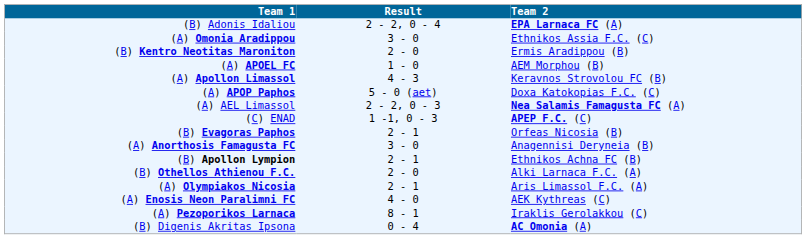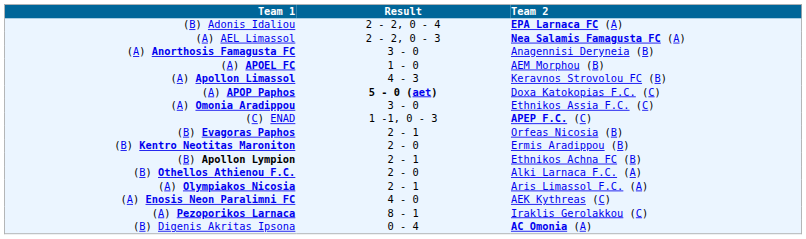 <table cellspacing="0" style="background: #EBF5FF; border: 1px #aaa solid; border-collapse: collapse; font-size: 95%;" width=60%>
 <tr bgcolor=#006699 style="color:white;">
 <th width=30% align="right">Team 1</th>
 <th width=22% align="center">Result</th>
 <th width=30% align="left">Team 2</th>
 </tr>
 <tr>
 <td align=right>(<a href='#'>B</a>) <a href='#'>Adonis Idaliou</a></td>
 <td align=center>2 - 2, 0 - 4</td>
 <td align=left><strong><a href='#'>EPA Larnaca FC</a></strong> (<a href='#'>A</a>)</td>
 </tr>
 <tr>
-<td align=right>(<a href='#'>A</a>) <strong><a href='#'>Omonia Aradippou</a></strong></td>
-<td align=center>3 - 0</td>
-<td align=left><a href='#'>Ethnikos Assia F.C.</a> (<a href='#'>C</a>)</td>
+<td align=right>(<a href='#'>A</a>) <a href='#'>AEL Limassol</a></td>
+<td align=center>2 - 2, 0 - 3</td>
+<td align=left><strong><a href='#'>Nea Salamis Famagusta FC</a></strong> (<a href='#'>A</a>)</td>
 </tr>
 <tr>
-<td align=right>(<a href='#'>B</a>) <strong><a href='#'>Kentro Neotitas Maroniton</a></strong></td>
-<td align=center>2 - 0</td>
-<td align=left><a href='#'>Ermis Aradippou</a> (<a href='#'>B</a>)</td>
+<td align=right>(<a href='#'>A</a>) <strong><a href='#'>Anorthosis Famagusta FC</a></strong></td>
+<td align=center>3 - 0</td>
+<td align=left><a href='#'>Anagennisi Deryneia</a> (<a href='#'>B</a>)</td>
 </tr>
 <tr>
 <td align=right>(<a href='#'>A</a>) <strong><a href='#'>APOEL FC</a></strong></td>
 <td align=center>1 - 0</td>
 <td align=left><a href='#'>AEM Morphou</a> (<a href='#'>B</a>)</td>
 </tr>
 <tr>
 <td align=right>(<a href='#'>A</a>) <strong><a href='#'>Apollon Limassol</a></strong></td>
 <td align=center>4 - 3</td>
 <td align=left><a href='#'>Keravnos Strovolou FC</a> (<a href='#'>B</a>)</td>
 </tr>
 <tr>
 <td align=right>(<a href='#'>A</a>) <strong><a href='#'>APOP Paphos</a></strong></td>
-<td align=center>5 - 0 (<a href='#'>aet</a>)</td>
+<td align=center><strong>5 - 0 (<a href='#'>aet</a>)</strong></td>
 <td align=left><a href='#'>Doxa Katokopias F.C.</a> (<a href='#'>C</a>)</td>
 </tr>
 <tr>
-<td align=right>(<a href='#'>A</a>) <a href='#'>AEL Limassol</a></td>
-<td align=center>2 - 2, 0 - 3</td>
-<td align=left><strong><a href='#'>Nea Salamis Famagusta FC</a></strong> (<a href='#'>A</a>)</td>
+<td align=right>(<a href='#'>A</a>) <strong><a href='#'>Omonia Aradippou</a></strong></td>
+<td align=center>3 - 0</td>
+<td align=left><a href='#'>Ethnikos Assia F.C.</a> (<a href='#'>C</a>)</td>
 </tr>
 <tr>
 <td align=right>(<a href='#'>C</a>) <a href='#'>ENAD</a></td>
 <td align=center>1 -1, 0 - 3</td>
 <td align=left><strong><a href='#'>APEP F.C.</a></strong> (<a href='#'>C</a>)</td>
 </tr>
 <tr>
 <td align=right>(<a href='#'>B</a>) <strong><a href='#'>Evagoras Paphos</a></strong></td>
 <td align=center>2 - 1</td>
 <td align=left><a href='#'>Orfeas Nicosia</a> (<a href='#'>B</a>)</td>
 </tr>
 <tr>
-<td align=right>(<a href='#'>A</a>) <strong><a href='#'>Anorthosis Famagusta FC</a></strong></td>
-<td align=center>3 - 0</td>
-<td align=left><a href='#'>Anagennisi Deryneia</a> (<a href='#'>B</a>)</td>
+<td align=right>(<a href='#'>B</a>) <strong><a href='#'>Kentro Neotitas Maroniton</a></strong></td>
+<td align=center>2 - 0</td>
+<td align=left><a href='#'>Ermis Aradippou</a> (<a href='#'>B</a>)</td>
 </tr>
 <tr>
 <td align=right>(<a href='#'>B</a>) <strong>Apollon Lympion</strong></td>
 <td align=center>2 - 1</td>
 <td align=left><a href='#'>Ethnikos Achna FC</a> (<a href='#'>B</a>)</td>
 </tr>
 <tr>
 <td align=right>(<a href='#'>B</a>) <strong><a href='#'>Othellos Athienou F.C.</a></strong></td>
 <td align=center>2 - 0</td>
 <td align=left><a href='#'>Alki Larnaca F.C.</a> (<a href='#'>A</a>)</td>
 </tr>
 <tr>
 <td align=right>(<a href='#'>A</a>) <strong><a href='#'>Olympiakos Nicosia</a></strong></td>
 <td align=center>2 - 1</td>
 <td align=left><a href='#'>Aris Limassol F.C.</a> (<a href='#'>A</a>)</td>
 </tr>
 <tr>
 <td align=right>(<a href='#'>A</a>) <strong><a href='#'>Enosis Neon Paralimni FC</a></strong></td>
 <td align=center>4 - 0</td>
 <td align=left><a href='#'>AEK Kythreas</a> (<a href='#'>C</a>)</td>
 </tr>
 <tr>
 <td align=right>(<a href='#'>A</a>) <strong><a href='#'>Pezoporikos Larnaca</a></strong></td>
 <td align=center>8 - 1</td>
 <td align=left><a href='#'>Iraklis Gerolakkou</a> (<a href='#'>C</a>)</td>
 </tr>
 <tr>
 <td align=right>(<a href='#'>B</a>) <a href='#'>Digenis Akritas Ipsona</a></td>
 <td align=center>0 - 4</td>
 <td align=left><strong><a href='#'>AC Omonia</a></strong> (<a href='#'>A</a>)</td>
 </tr>
 <tr>
 </tr>
 </table>
